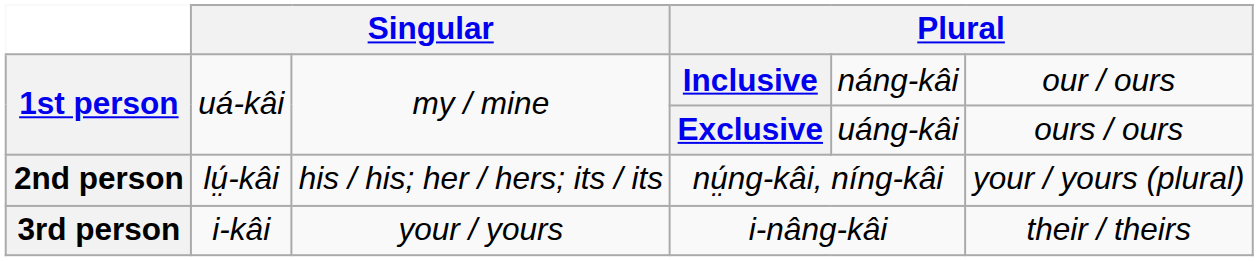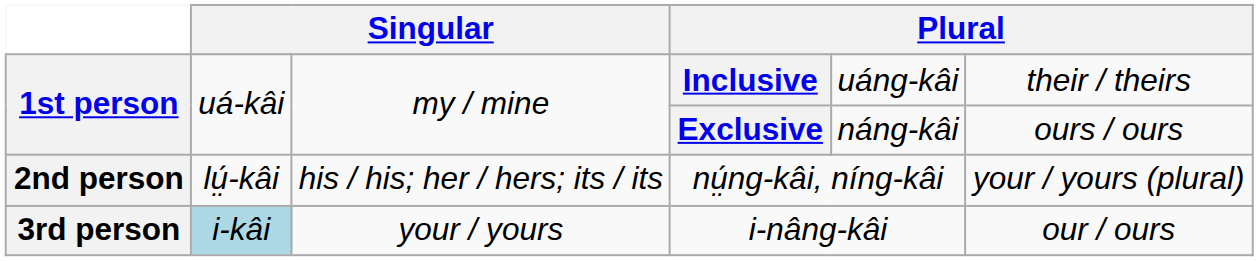 <table class="wikitable" style="text-align:center; margin:1em auto 1em auto">
 <tr>
 <td style="border-left:hidden;border-top:hidden;background-color:white;"></td>
 <th colspan=2><a href='#'>Singular</a></th>
 <th colspan=3><a href='#'>Plural</a></th>
 </tr>
 <tr>
 <th rowspan=2><a href='#'>1st person</a></th>
 <td rowspan=2><em>uá-kâi</em>  <strong></strong></td>
 <td rowspan=2><em>my / mine</em></td>
 <th><a href='#'>Inclusive</a></th>
-<td><em>náng-kâi</em>  <strong></strong></td>
-<td><em>our / ours</em></td>
+<td><em>uáng-kâi</em>  <strong></strong></td>
+<td><em>their / theirs</em></td>
 </tr>
 <tr>
 <th><a href='#'>Exclusive</a></th>
-<td><em>uáng-kâi</em>  <strong></strong></td>
+<td><em>náng-kâi</em>  <strong></strong></td>
 <td><em>ours / ours</em></td>
 </tr>
 <tr>
 <th>2nd person</th>
 <td><em>lṳ́-kâi</em>  <strong></strong></td>
 <td><em>his / his; her / hers; its / its</em></td>
 <td colspan=2><em>nṳ́ng-kâi, níng-kâi</em>  <strong></strong></td>
 <td><em>your / yours (plural)</em></td>
 </tr>
 <tr>
 <th>3rd person</th>
-<td><em>i-kâi</em>  <strong></strong></td>
+<td style="background: lightblue;"><em>i-kâi</em>  <strong></strong></td>
 <td><em>your / yours</em></td>
 <td colspan=2><em>i-nâng-kâi</em>  <strong></strong></td>
-<td><em>their / theirs</em></td>
+<td><em>our / ours</em></td>
 </tr>
 </table>
